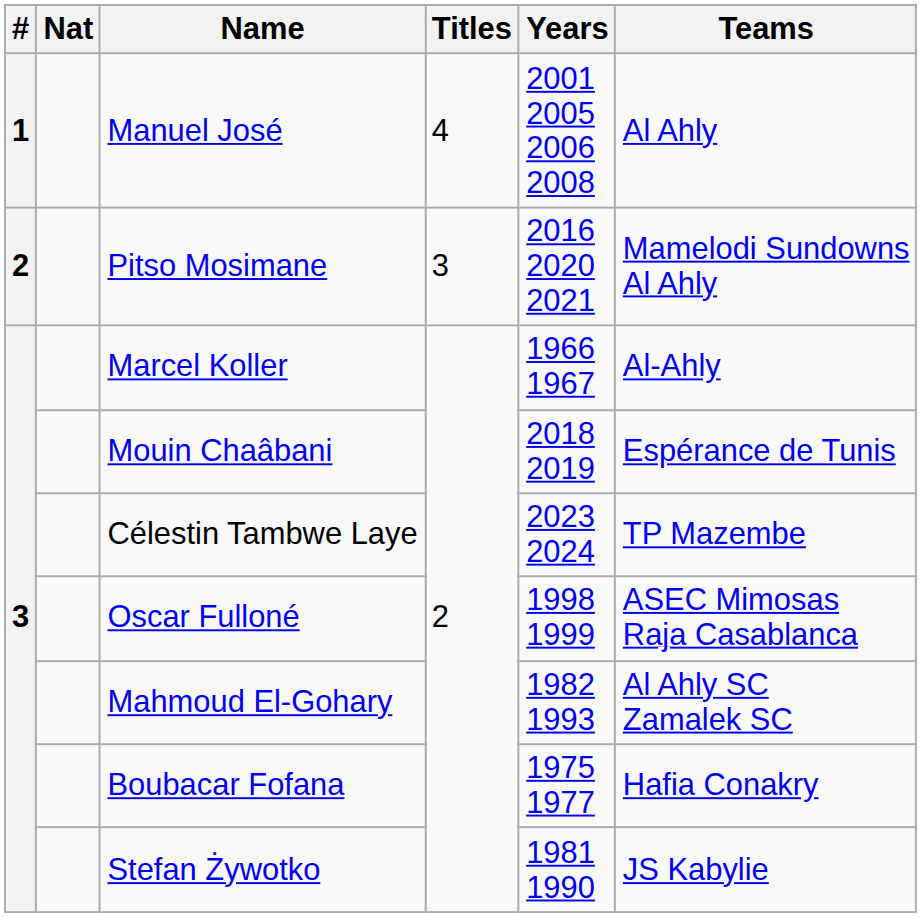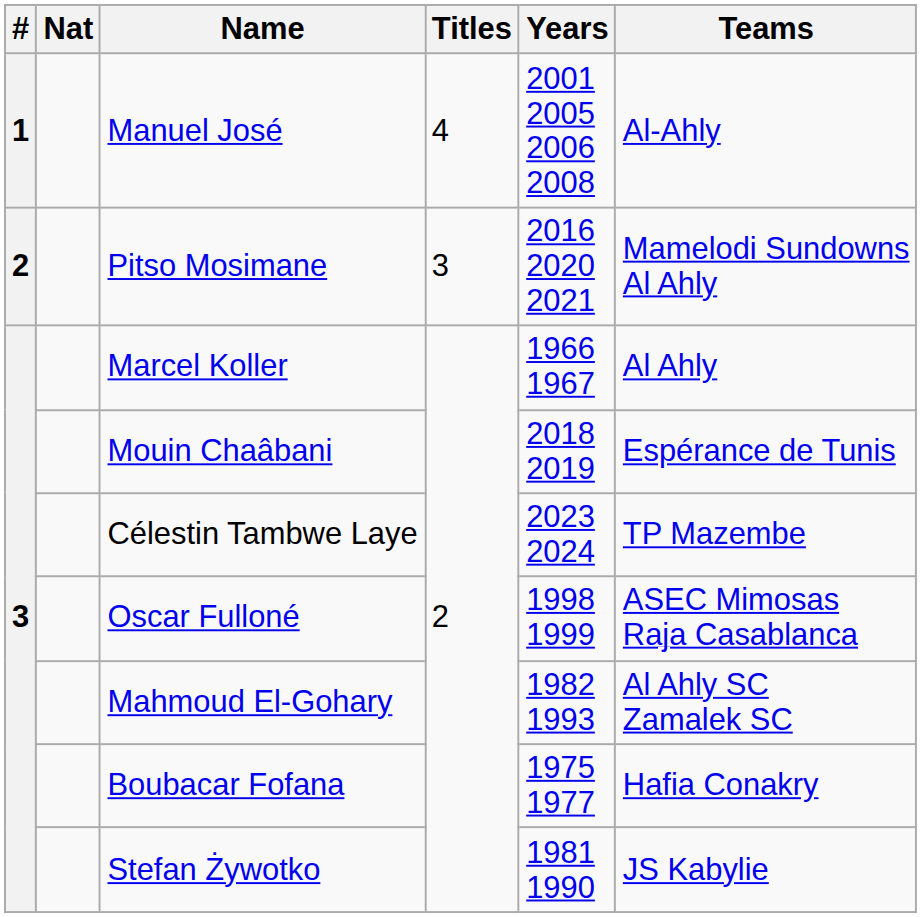 <table Class="wikitable sortable;">
 <tr>
 <th>#</th>
 <th>Nat</th>
 <th>Name</th>
 <th>Titles</th>
 <th>Years</th>
 <th>Teams</th>
 </tr>
 <tr>
 <th>1</th>
 <td></td>
 <td><a href='#'>Manuel José</a></td>
 <td>4</td>
 <td><a href='#'>2001</a><br><a href='#'>2005</a><br><a href='#'>2006</a><br><a href='#'>2008</a></td>
-<td> <a href='#'>Al Ahly</a></td>
+<td> <a href='#'>Al-Ahly</a></td>
 </tr>
 <tr>
 <th>2</th>
 <td></td>
 <td><a href='#'>Pitso Mosimane</a></td>
 <td>3</td>
 <td><a href='#'>2016</a><br><a href='#'>2020</a><br><a href='#'>2021</a></td>
 <td> <a href='#'>Mamelodi Sundowns</a><br> <a href='#'>Al Ahly</a></td>
 </tr>
 <tr>
 <th rowspan=7>3</th>
 <td></td>
 <td><a href='#'>Marcel Koller</a></td>
 <td rowspan=7>2</td>
 <td><a href='#'>1966</a><br><a href='#'>1967</a></td>
-<td> <a href='#'>Al-Ahly</a></td>
+<td> <a href='#'>Al Ahly</a></td>
 </tr>
 <tr>
 <td></td>
 <td><a href='#'>Mouin Chaâbani</a></td>
 <td><a href='#'>2018</a><br><a href='#'>2019</a></td>
 <td> <a href='#'>Espérance de Tunis</a></td>
 </tr>
 <tr>
 <td></td>
 <td>Célestin Tambwe Laye</td>
 <td><a href='#'>2023</a><br><a href='#'>2024</a></td>
 <td> <a href='#'>TP Mazembe</a></td>
 </tr>
 <tr>
 <td></td>
 <td><a href='#'>Oscar Fulloné</a></td>
 <td><a href='#'>1998</a><br><a href='#'>1999</a></td>
 <td> <a href='#'>ASEC Mimosas</a><br> <a href='#'>Raja Casablanca</a></td>
 </tr>
 <tr>
 <td></td>
 <td><a href='#'>Mahmoud El-Gohary</a></td>
 <td><a href='#'>1982</a><br><a href='#'>1993</a></td>
 <td> <a href='#'>Al Ahly SC</a><br> <a href='#'>Zamalek SC</a></td>
 </tr>
 <tr>
 <td></td>
 <td><a href='#'>Boubacar Fofana</a></td>
 <td><a href='#'>1975</a><br><a href='#'>1977</a></td>
 <td> <a href='#'>Hafia Conakry</a></td>
 </tr>
 <tr>
 <td></td>
 <td><a href='#'>Stefan Żywotko</a></td>
 <td><a href='#'>1981</a><br><a href='#'>1990</a></td>
 <td> <a href='#'>JS Kabylie</a></td>
 </tr>
 </table>
